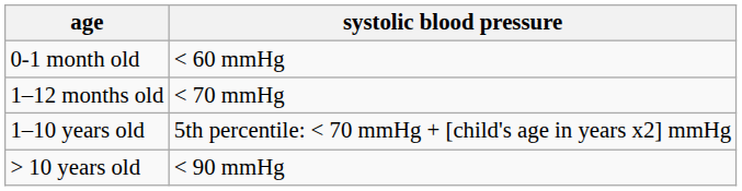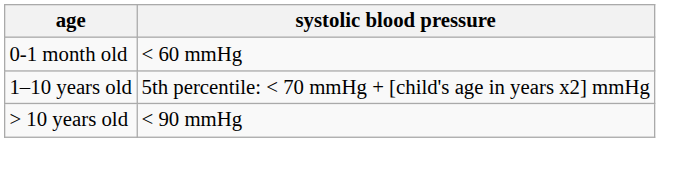 <table class="wikitable">
 <tr>
 <th>age</th>
 <th>systolic blood pressure</th>
 </tr>
 <tr>
 <td>0-1 month old</td>
 <td>< 60 mmHg</td>
 </tr>
 <tr>
-<td>1–12 months old</td>
-<td>< 70 mmHg</td>
-</tr>
-<tr>
 <td>1–10 years old</td>
 <td>5th percentile: < 70 mmHg + [child's age in years x2] mmHg</td>
 </tr>
 <tr>
 <td>> 10 years old</td>
 <td>< 90 mmHg</td>
 </tr>
 </table>
